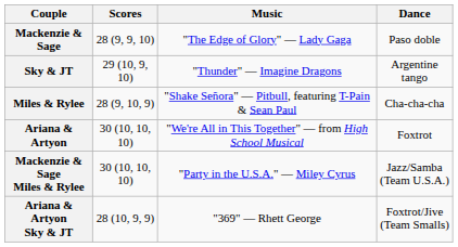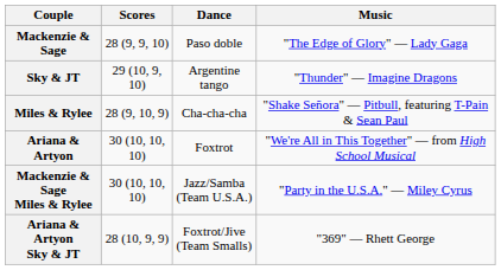 <table class="wikitable sortable" style="text-align:center;">
 <tr>
 <th scope="col">Couple</th>
 <th scope="col">Scores</th>
+<th scope="col">Dance</th>
 <th scope="col" class="unsortable">Music</th>
-<th scope="col">Dance</th>
 </tr>
 <tr>
 <th scope="row">Mackenzie & Sage</th>
 <td>28 (9, 9, 10)</td>
+<td>Paso doble</td>
 <td>"<a href='#'>The Edge of Glory</a>" — <a href='#'>Lady Gaga</a></td>
-<td>Paso doble</td>
 </tr>
 <tr>
 <th scope="row">Sky & JT</th>
 <td>29 (10, 9, 10)</td>
+<td>Argentine tango</td>
 <td>"<a href='#'>Thunder</a>" — <a href='#'>Imagine Dragons</a></td>
-<td>Argentine tango</td>
 </tr>
 <tr>
 <th scope="row">Miles & Rylee</th>
 <td>28 (9, 10, 9)</td>
+<td>Cha-cha-cha</td>
 <td>"<a href='#'>Shake Señora</a>" — <a href='#'>Pitbull</a>, featuring <a href='#'>T-Pain</a> & <a href='#'>Sean Paul</a></td>
-<td>Cha-cha-cha</td>
 </tr>
 <tr>
 <th scope="row">Ariana & Artyon</th>
 <td>30 (10, 10, 10)</td>
+<td>Foxtrot</td>
 <td>"<a href='#'>We're All in This Together</a>" — from <em><a href='#'>High School Musical</a></em></td>
-<td>Foxtrot</td>
 </tr>
 <tr>
 <th scope="row">Mackenzie & Sage<br>Miles & Rylee</th>
 <td>30 (10, 10, 10)</td>
+<td>Jazz/Samba<br>(Team U.S.A.)</td>
 <td>"<a href='#'>Party in the U.S.A.</a>" — <a href='#'>Miley Cyrus</a></td>
-<td>Jazz/Samba<br>(Team U.S.A.)</td>
 </tr>
 <tr>
 <th scope="row">Ariana & Artyon<br>Sky & JT</th>
 <td>28 (10, 9, 9)</td>
+<td>Foxtrot/Jive<br>(Team Smalls)</td>
 <td>"369" — Rhett George</td>
-<td>Foxtrot/Jive<br>(Team Smalls)</td>
 </tr>
 </table>
